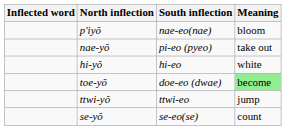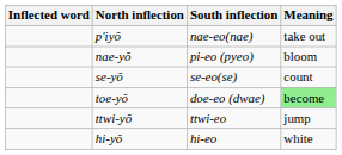 <table class="wikitable">
 <tr>
 <th>Inflected word</th>
 <th>North inflection</th>
 <th>South inflection</th>
 <th>Meaning</th>
 </tr>
 <tr>
 <td> </td>
 <td>  <em>p'iyŏ</em></td>
 <td>  <em>nae-eo(nae)</em></td>
-<td>bloom</td>
+<td>take out</td>
 </tr>
 <tr>
 <td> </td>
 <td>  <em>nae-yŏ</em></td>
 <td>  <em>pi-eo (pyeo)</em></td>
-<td>take out</td>
+<td>bloom</td>
 </tr>
 <tr>
 <td> </td>
-<td>  <em>hi-yŏ</em></td>
-<td>  <em>hi-eo</em></td>
-<td>white</td>
+<td>  <em>se-yŏ</em></td>
+<td>  <em>se-eo(se)</em></td>
+<td>count</td>
 </tr>
 <tr>
 <td> </td>
 <td>  <em>toe-yŏ</em></td>
 <td>  <em>doe-eo (dwae)</em></td>
 <td style="background: lightgreen;">become</td>
 </tr>
 <tr>
 <td> </td>
 <td>  <em>ttwi-yŏ</em></td>
 <td>  <em>ttwi-eo</em></td>
 <td>jump</td>
 </tr>
 <tr>
 <td> </td>
-<td>  <em>se-yŏ</em></td>
-<td>  <em>se-eo(se)</em></td>
-<td>count</td>
+<td>  <em>hi-yŏ</em></td>
+<td>  <em>hi-eo</em></td>
+<td>white</td>
 </tr>
 </table>
